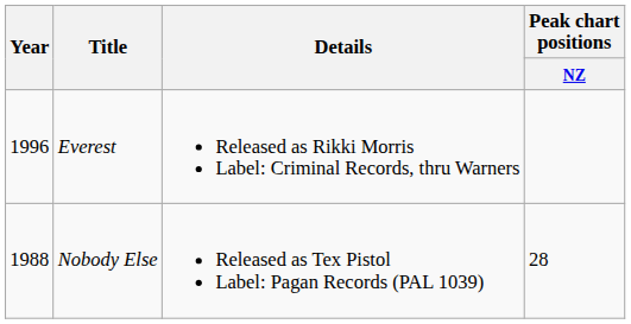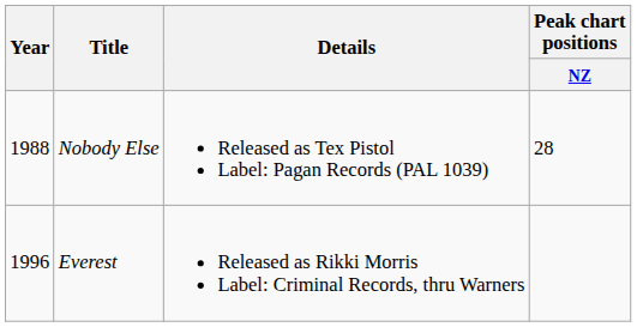 <table class="wikitable plainrowheaders defaultcenter col3left">
 <tr>
 <th rowspan="2">Year</th>
 <th rowspan="2">Title</th>
 <th rowspan="2">Details</th>
 <th>Peak chart<br>positions</th>
 </tr>
 <tr>
 <th><small><a href='#'>NZ</a></small></th>
 </tr>
 <tr>
+<td>1988</td>
+<td><em>Nobody Else</em></td>
+<td><br><ul><li>Released as Tex Pistol</li><li>Label: Pagan Records (PAL 1039)</li></ul></td>
+<td>28</td>
+</tr>
+<tr>
 <td>1996</td>
 <td><em>Everest</em></td>
 <td><br><ul><li>Released as Rikki Morris</li><li>Label: Criminal Records, thru Warners</li></ul></td>
 <td></td>
 </tr>
-<tr>
-<td>1988</td>
-<td><em>Nobody Else</em></td>
-<td><br><ul><li>Released as Tex Pistol</li><li>Label: Pagan Records (PAL 1039)</li></ul></td>
-<td>28</td>
-</tr>
 </table>
